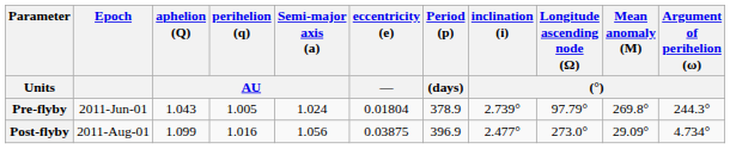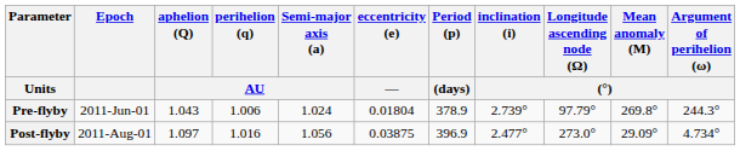 <table class=wikitable style="font-size: 0.9em;">
 <tr valign=top>
 <th>Parameter</th>
 <th><a href='#'>Epoch</a></th>
 <th><a href='#'>aphelion</a><br>(Q)</th>
 <th><a href='#'>perihelion</a><br>(q)</th>
 <th><a href='#'>Semi-major<br>axis</a><br>(a)</th>
 <th><a href='#'>eccentricity</a><br>(e)</th>
 <th><a href='#'>Period</a><br>(p)</th>
 <th><a href='#'>inclination</a><br>(i)</th>
 <th><a href='#'>Longitude<br>ascending<br>node</a><br>(Ω)</th>
 <th><a href='#'>Mean<br>anomaly</a><br>(M)</th>
 <th><a href='#'>Argument<br>of<br>perihelion</a><br>(ω)</th>
 </tr>
 <tr valign=top>
 <th>Units</th>
 <th></th>
 <th colspan=3><a href='#'>AU</a></th>
 <th>—</th>
 <th>(days)</th>
 <th colspan=4>(°)</th>
 </tr>
 <tr align=center>
 <th>Pre-flyby</th>
 <td>2011-Jun-01</td>
 <td>1.043</td>
-<td>1.005</td>
+<td>1.006</td>
 <td>1.024</td>
 <td>0.01804</td>
 <td>378.9</td>
 <td>2.739°</td>
 <td>97.79°</td>
 <td>269.8°</td>
 <td>244.3°</td>
 </tr>
 <tr align=center>
 <th>Post-flyby</th>
 <td>2011-Aug-01</td>
-<td>1.099</td>
+<td>1.097</td>
 <td>1.016</td>
 <td>1.056</td>
 <td>0.03875</td>
 <td>396.9</td>
 <td>2.477°</td>
 <td>273.0°</td>
 <td>29.09°</td>
 <td>4.734°</td>
 </tr>
 </table>
